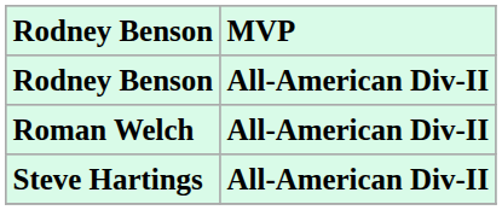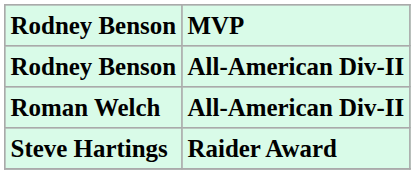 <table class="wikitable" style="background:#d9fbe8; font-size:95%;">
 <tr>
 <td><strong>Rodney Benson</strong></td>
 <td><strong>MVP</strong></td>
 </tr>
 <tr>
 <td><strong>Rodney Benson</strong></td>
 <td><strong>All-American Div-II</strong></td>
 </tr>
 <tr>
 <td><strong>Roman Welch</strong></td>
 <td><strong>All-American Div-II</strong></td>
 </tr>
 <tr>
 <td><strong>Steve Hartings</strong></td>
-<td><strong>All-American Div-II</strong></td>
+<td><strong>Raider Award</strong></td>
 </tr>
 <tr>
 </tr>
 </table>
